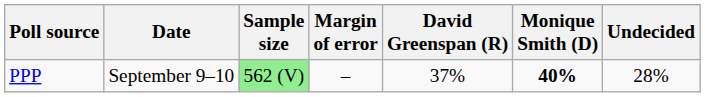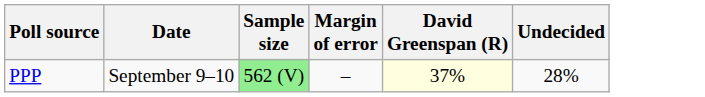 <table class="wikitable sortable" style="text-align:center;font-size:90%;line-height:17px">
 <tr>
 <th>Poll source</th>
 <th>Date</th>
 <th>Sample<br>size</th>
 <th>Margin<br>of error</th>
 <th>David<br>Greenspan (R)</th>
-<th>Monique<br>Smith (D)</th>
 <th>Undecided</th>
 </tr>
 <tr>
 <td style="text-align:left;"><a href='#'>PPP</a></td>
 <td>September 9–10</td>
 <td style="background: lightgreen;">562 (V)</td>
 <td>–</td>
-<td>37%</td>
-<td><strong>40%</strong></td>
+<td style="background: lightyellow;">37%</td>
 <td>28%</td>
 </tr>
 </table>
